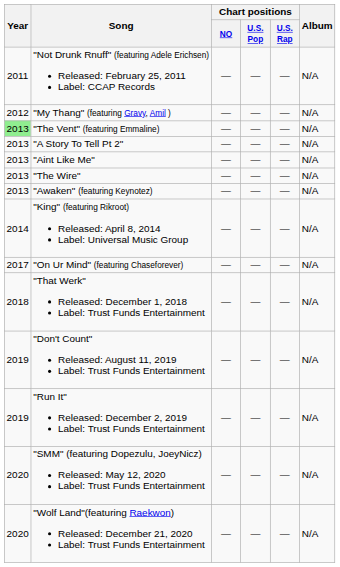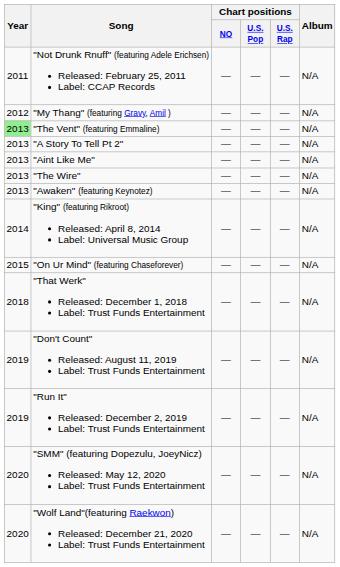 <table class="wikitable">
 <tr>
 <th rowspan="2">Year</th>
 <th rowspan="2">Song</th>
 <th colspan="3">Chart positions</th>
 <th rowspan="2">Album</th>
 </tr>
 <tr>
 <th width="40"><small><a href='#'>NO</a></small></th>
 <th width="40"><small><a href='#'>U.S. Pop</a></small></th>
 <th width="40"><small><a href='#'>U.S. Rap</a></small></th>
 </tr>
 <tr>
 <td style="text-align:center;">2011</td>
 <td>"Not Drunk Rnuff" <small>(featuring Adele Erichsen)</small><br><ul><li>Released: February 25, 2011</li><li>Label: CCAP Records</li></ul></td>
 <td style="text-align:center;">—</td>
 <td style="text-align:center;">—</td>
 <td style="text-align:center;">—</td>
 <td>N/A</td>
 </tr>
 <tr>
 <td style="text-align:center;">2012</td>
 <td>"My Thang" <small>(featuring <a href='#'>Gravy</a>, <a href='#'>Amil</a> )</small></td>
 <td style="text-align:center;">—</td>
 <td style="text-align:center;">—</td>
 <td style="text-align:center;">—</td>
 <td>N/A</td>
 </tr>
 <tr>
 <td style="background: lightgreen; text-align:center;">2013</td>
 <td>"The Vent" <small>(featuring Emmaline)</small></td>
 <td style="text-align:center;">—</td>
 <td style="text-align:center;">—</td>
 <td style="text-align:center;">—</td>
 <td>N/A</td>
 </tr>
 <tr>
 <td style="text-align:center;">2013</td>
 <td>"A Story To Tell Pt 2"</td>
 <td style="text-align:center;">—</td>
 <td style="text-align:center;">—</td>
 <td style="text-align:center;">—</td>
 <td>N/A</td>
 </tr>
 <tr>
 <td style="text-align:center;">2013</td>
 <td>"Aint Like Me"</td>
 <td style="text-align:center;">—</td>
 <td style="text-align:center;">—</td>
 <td style="text-align:center;">—</td>
 <td>N/A</td>
 </tr>
 <tr>
 <td style="text-align:center;">2013</td>
 <td>"The Wire"</td>
 <td style="text-align:center;">—</td>
 <td style="text-align:center;">—</td>
 <td style="text-align:center;">—</td>
 <td>N/A</td>
 </tr>
 <tr>
 <td style="text-align:center;">2013</td>
 <td>"Awaken" <small>(featuring Keynotez)</small></td>
 <td style="text-align:center;">—</td>
 <td style="text-align:center;">—</td>
 <td style="text-align:center;">—</td>
 <td>N/A</td>
 </tr>
 <tr>
 <td style="text-align:center;">2014</td>
 <td>"King" <small>(featuring Rikroot)</small><br><ul><li>Released: April 8, 2014</li><li>Label: Universal Music Group</li></ul></td>
 <td style="text-align:center;">—</td>
 <td style="text-align:center;">—</td>
 <td style="text-align:center;">—</td>
 <td>N/A</td>
 </tr>
 <tr>
-<td style="text-align:center;">2017</td>
+<td style="text-align:center;">2015</td>
 <td>"On Ur Mind" <small>(featuring Chaseforever)</small></td>
 <td style="text-align:center;">—</td>
 <td style="text-align:center;">—</td>
 <td style="text-align:center;">—</td>
 <td>N/A</td>
 </tr>
 <tr>
 <td style="text-align:center;">2018</td>
 <td>"That Werk" <br><ul><li>Released: December 1, 2018</li><li>Label: Trust Funds Entertainment</li></ul></td>
 <td style="text-align:center;">—</td>
 <td style="text-align:center;">—</td>
 <td style="text-align:center;">—</td>
 <td>N/A</td>
 </tr>
 <tr>
 <td style="text-align:center;">2019</td>
 <td>"Don't Count" <small></small><br><ul><li>Released: August 11, 2019</li><li>Label: Trust Funds Entertainment</li></ul></td>
 <td style="text-align:center;">—</td>
 <td style="text-align:center;">—</td>
 <td style="text-align:center;">—</td>
 <td>N/A</td>
 </tr>
 <tr>
 <td style="text-align:center;">2019</td>
 <td>"Run It" <small></small><br><ul><li>Released: December 2, 2019</li><li>Label: Trust Funds Entertainment</li></ul></td>
 <td style="text-align:center;">—</td>
 <td style="text-align:center;">—</td>
 <td style="text-align:center;">—</td>
 <td>N/A</td>
 </tr>
 <tr>
 <td style="text-align:center;">2020</td>
 <td>"SMM" (featuring Dopezulu, JoeyNicz) <small></small><br><ul><li>Released: May 12, 2020</li><li>Label: Trust Funds Entertainment</li></ul></td>
 <td style="text-align:center;">—</td>
 <td style="text-align:center;">—</td>
 <td style="text-align:center;">—</td>
 <td>N/A</td>
 </tr>
 <tr>
 <td style="text-align:center;">2020</td>
 <td>"Wolf Land"(featuring <a href='#'>Raekwon</a>) <small></small><br><ul><li>Released: December 21, 2020</li><li>Label: Trust Funds Entertainment</li></ul></td>
 <td style="text-align:center;">—</td>
 <td style="text-align:center;">—</td>
 <td style="text-align:center;">—</td>
 <td>N/A</td>
 </tr>
 </table>
